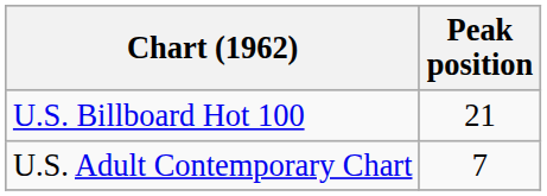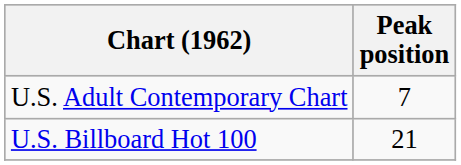 <table class="wikitable sortable">
 <tr>
 <th align="left">Chart (1962)</th>
 <th align="left">Peak<br>position</th>
 </tr>
 <tr>
+<td align="left">U.S. <a href='#'>Adult Contemporary Chart</a></td>
+<td align="center">7</td>
+</tr>
+<tr>
 <td align="left"><a href='#'>U.S. Billboard Hot 100</a></td>
 <td align="center">21</td>
 </tr>
-<tr>
-<td align="left">U.S. <a href='#'>Adult Contemporary Chart</a></td>
-<td align="center">7</td>
-</tr>
 </table>
